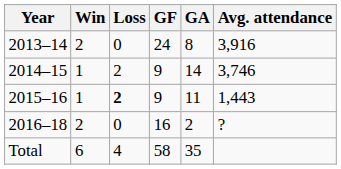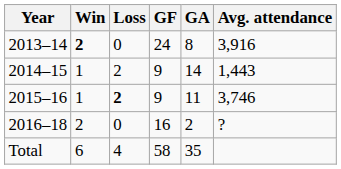 <table class="wikitable">
 <tr>
 <th>Year</th>
 <th>Win</th>
 <th>Loss</th>
 <th>GF</th>
 <th>GA</th>
 <th>Avg. attendance</th>
 </tr>
 <tr>
 <td>2013–14</td>
-<td>2</td>
+<td><strong>2</strong></td>
 <td>0</td>
 <td>24</td>
 <td>8</td>
 <td>3,916</td>
 </tr>
 <tr>
 <td>2014–15</td>
 <td>1</td>
 <td>2</td>
 <td>9</td>
 <td>14</td>
-<td>3,746</td>
+<td>1,443</td>
 </tr>
 <tr>
 <td>2015–16</td>
 <td>1</td>
 <td><strong>2</strong></td>
 <td>9</td>
 <td>11</td>
-<td>1,443</td>
+<td>3,746</td>
 </tr>
 <tr>
 <td>2016–18</td>
 <td>2</td>
 <td>0</td>
 <td>16</td>
 <td>2</td>
 <td>?</td>
 </tr>
 <tr>
 <td>Total</td>
 <td>6</td>
 <td>4</td>
 <td>58</td>
 <td>35</td>
 </tr>
 </table>
